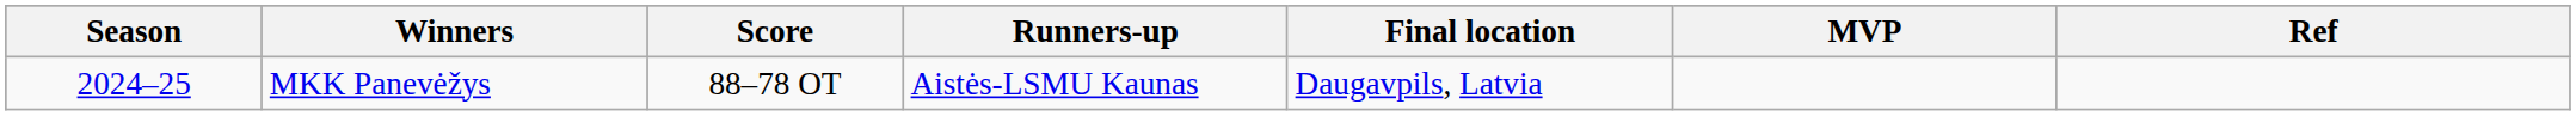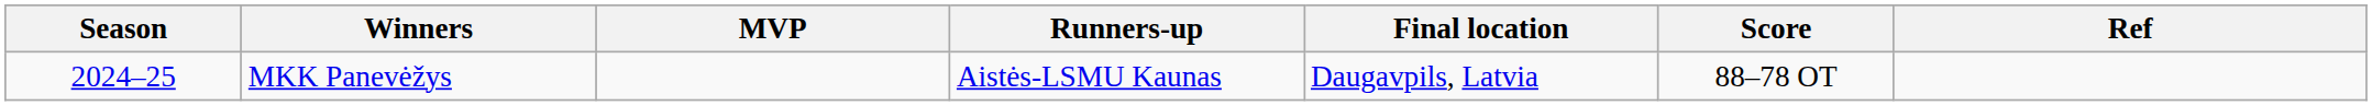 <table class="wikitable" width="100%">
 <tr>
 <th width="10%">Season</th>
 <th width="15%">Winners</th>
-<th width="10%">Score</th>
+<th width="15%">MVP</th>
 <th width="15%">Runners-up</th>
 <th width="15%">Final location</th>
-<th width="15%">MVP</th>
+<th width="10%">Score</th>
 <th>Ref</th>
 </tr>
 <tr>
 <td align="center"><a href='#'>2024–25</a></td>
 <td> <a href='#'>MKK Panevėžys</a></td>
-<td align="center">88–78 OT</td>
+<td></td>
 <td> <a href='#'>Aistės-LSMU Kaunas</a></td>
 <td><a href='#'>Daugavpils</a>, <a href='#'>Latvia</a></td>
-<td></td>
+<td align="center">88–78 OT</td>
 <td></td>
 </tr>
 </table>
